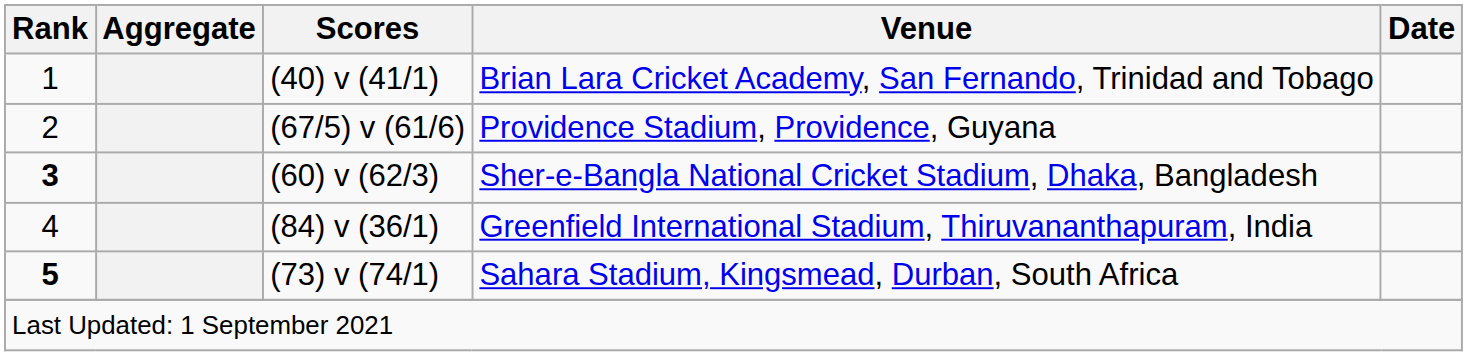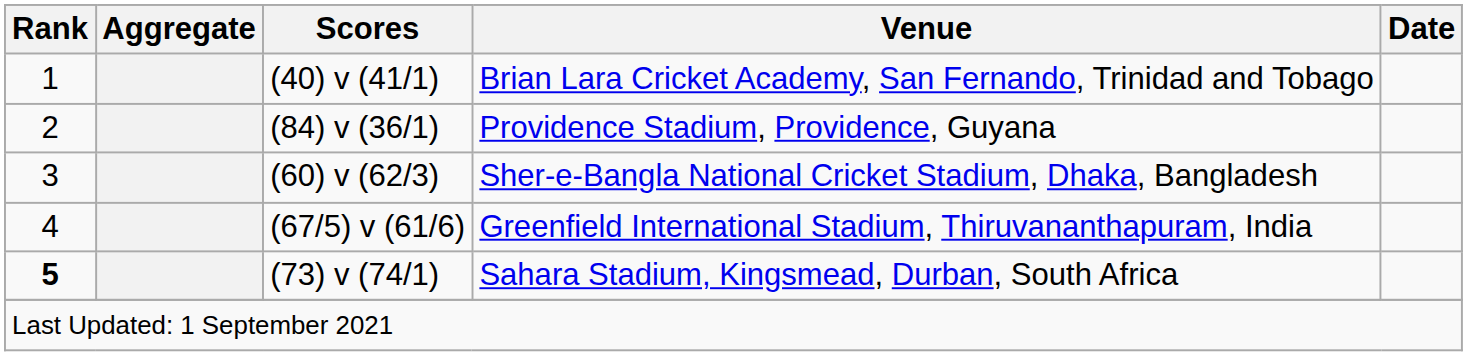 <table class="wikitable plainrowheaders sortable">
 <tr>
 <th scope=col>Rank</th>
 <th scope=col>Aggregate</th>
 <th scope=col>Scores</th>
 <th scope=col>Venue</th>
 <th scope=col>Date</th>
 </tr>
 <tr>
 <td align=center>1</td>
 <th scope=row style=text-align:center;></th>
 <td> (40) v  (41/1)</td>
 <td><a href='#'>Brian Lara Cricket Academy</a>, <a href='#'>San Fernando</a>, Trinidad and Tobago</td>
 <td> </td>
 </tr>
 <tr>
 <td align=center>2</td>
 <th scope=row style=text-align:center;></th>
-<td> (67/5) v  (61/6)</td>
+<td> (84) v  (36/1)</td>
 <td><a href='#'>Providence Stadium</a>, <a href='#'>Providence</a>, Guyana</td>
 <td> </td>
 </tr>
 <tr>
-<td align=center><strong>3</strong></td>
+<td align=center>3</td>
 <th scope=row style=text-align:center;></th>
 <td> (60) v  (62/3)</td>
 <td><a href='#'>Sher-e-Bangla National Cricket Stadium</a>, <a href='#'>Dhaka</a>, Bangladesh</td>
 <td></td>
 </tr>
 <tr>
 <td align=center>4</td>
 <th scope=row style=text-align:center;></th>
-<td> (84) v  (36/1)</td>
+<td> (67/5) v  (61/6)</td>
 <td><a href='#'>Greenfield International Stadium</a>, <a href='#'>Thiruvananthapuram</a>, India</td>
 <td></td>
 </tr>
 <tr>
 <td align=center><strong>5</strong></td>
 <th scope=row style=text-align:center;></th>
 <td> (73) v  (74/1)</td>
 <td><a href='#'>Sahara Stadium, Kingsmead</a>, <a href='#'>Durban</a>, South Africa</td>
 <td> </td>
 </tr>
 <tr>
 </tr>
 <tr class=sortbottom>
 <td colspan=5><small>Last Updated: 1 September 2021</small></td>
 </tr>
 </table>
